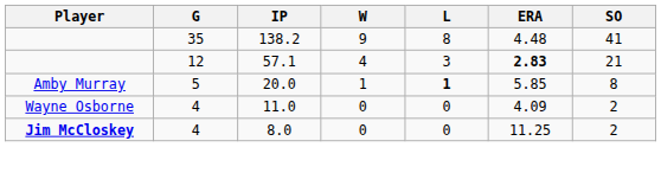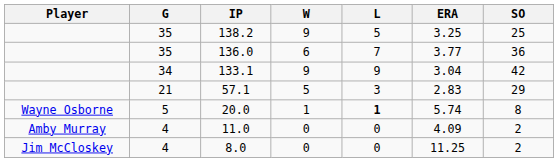 <table class="wikitable sortable">
 <tr>
 <th bgcolor="#DDDDFF" width="16%">Player</th>
 <th bgcolor="#DDDDFF" width="9%">G</th>
 <th bgcolor="#DDDDFF" width="9%">IP</th>
 <th bgcolor="#DDDDFF" width="9%">W</th>
 <th bgcolor="#DDDDFF" width="9%">L</th>
 <th bgcolor="#DDDDFF" width="9%">ERA</th>
 <th bgcolor="#DDDDFF" width="9%">SO</th>
 </tr>
 <tr align="center">
 <td></td>
 <td>35</td>
 <td>138.2</td>
 <td>9</td>
-<td>8</td>
-<td>4.48</td>
-<td>41</td>
+<td>5</td>
+<td>3.25</td>
+<td>25</td>
 </tr>
 <tr align="center">
 <td></td>
-<td>12</td>
-<td>57.1</td>
-<td>4</td>
-<td>3</td>
-<td><strong>2.83</strong></td>
-<td>21</td>
+<td>35</td>
+<td>136.0</td>
+<td>6</td>
+<td>7</td>
+<td>3.77</td>
+<td>36</td>
 </tr>
 <tr align="center">
-<td><a href='#'>Amby Murray</a></td>
+<td></td>
+<td>34</td>
+<td>133.1</td>
+<td>9</td>
+<td>9</td>
+<td>3.04</td>
+<td>42</td>
+</tr>
+<tr align="center">
+<td></td>
+<td>21</td>
+<td>57.1</td>
+<td>5</td>
+<td>3</td>
+<td>2.83</td>
+<td>29</td>
+</tr>
+<tr align="center">
+<td><a href='#'>Wayne Osborne</a></td>
 <td>5</td>
 <td>20.0</td>
 <td>1</td>
 <td><strong>1</strong></td>
-<td>5.85</td>
+<td>5.74</td>
 <td>8</td>
 </tr>
 <tr align=center>
-<td><a href='#'>Wayne Osborne</a></td>
+<td><a href='#'>Amby Murray</a></td>
 <td>4</td>
 <td>11.0</td>
 <td>0</td>
 <td>0</td>
 <td>4.09</td>
 <td>2</td>
 </tr>
 <tr align=center>
-<td><strong><a href='#'>Jim McCloskey</a></strong></td>
+<td><a href='#'>Jim McCloskey</a></td>
 <td>4</td>
 <td>8.0</td>
 <td>0</td>
 <td>0</td>
 <td>11.25</td>
 <td>2</td>
 </tr>
 </table>
